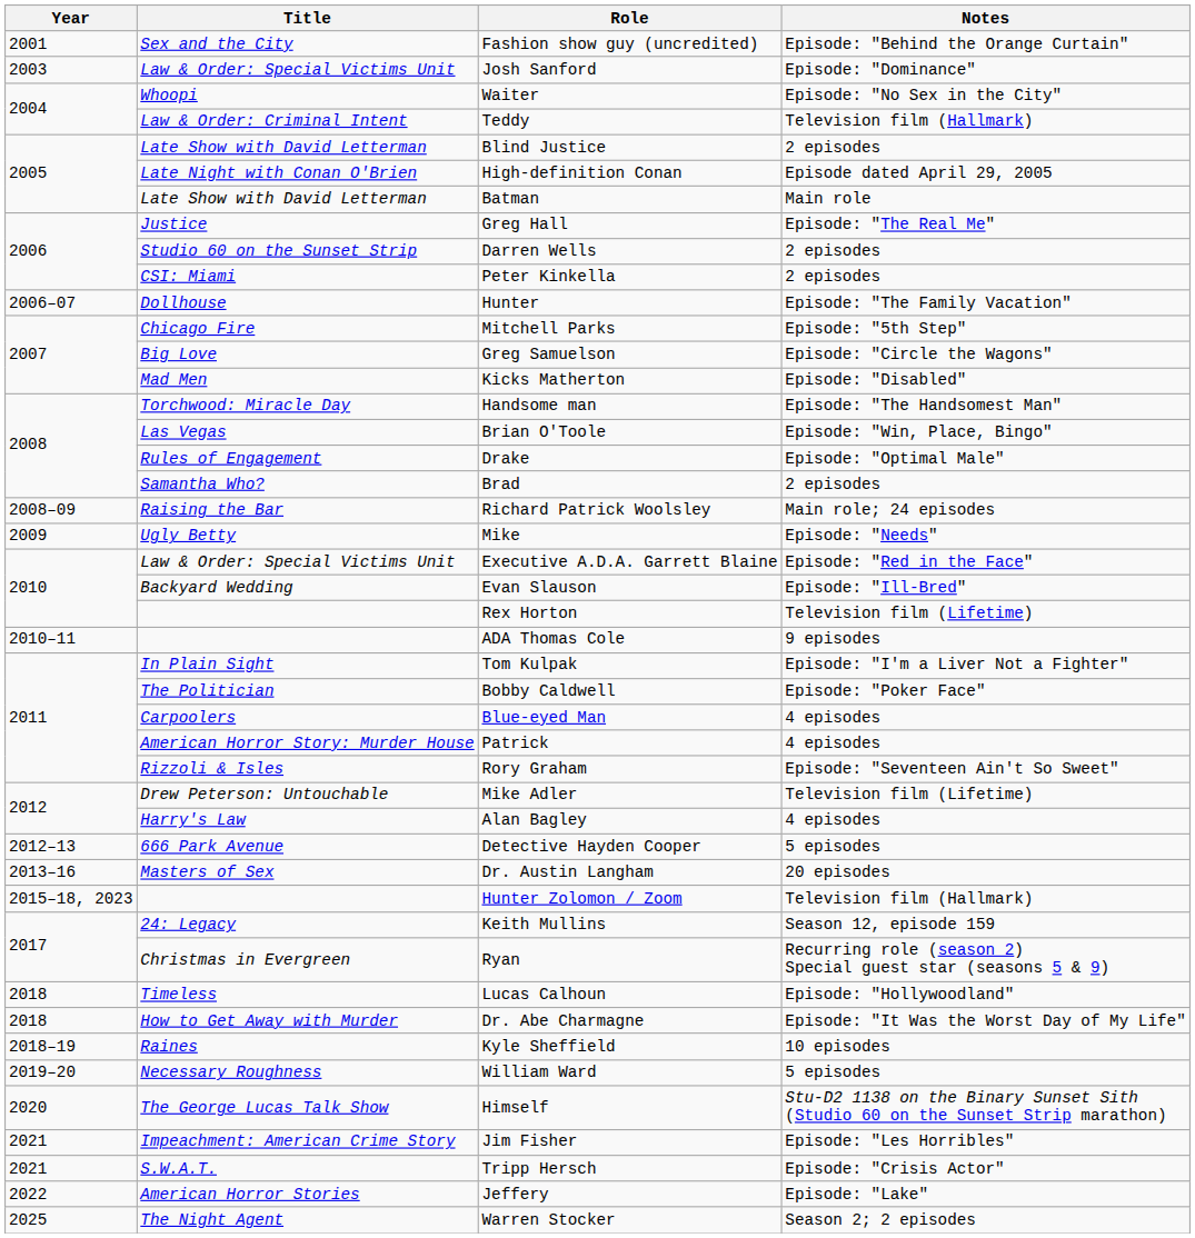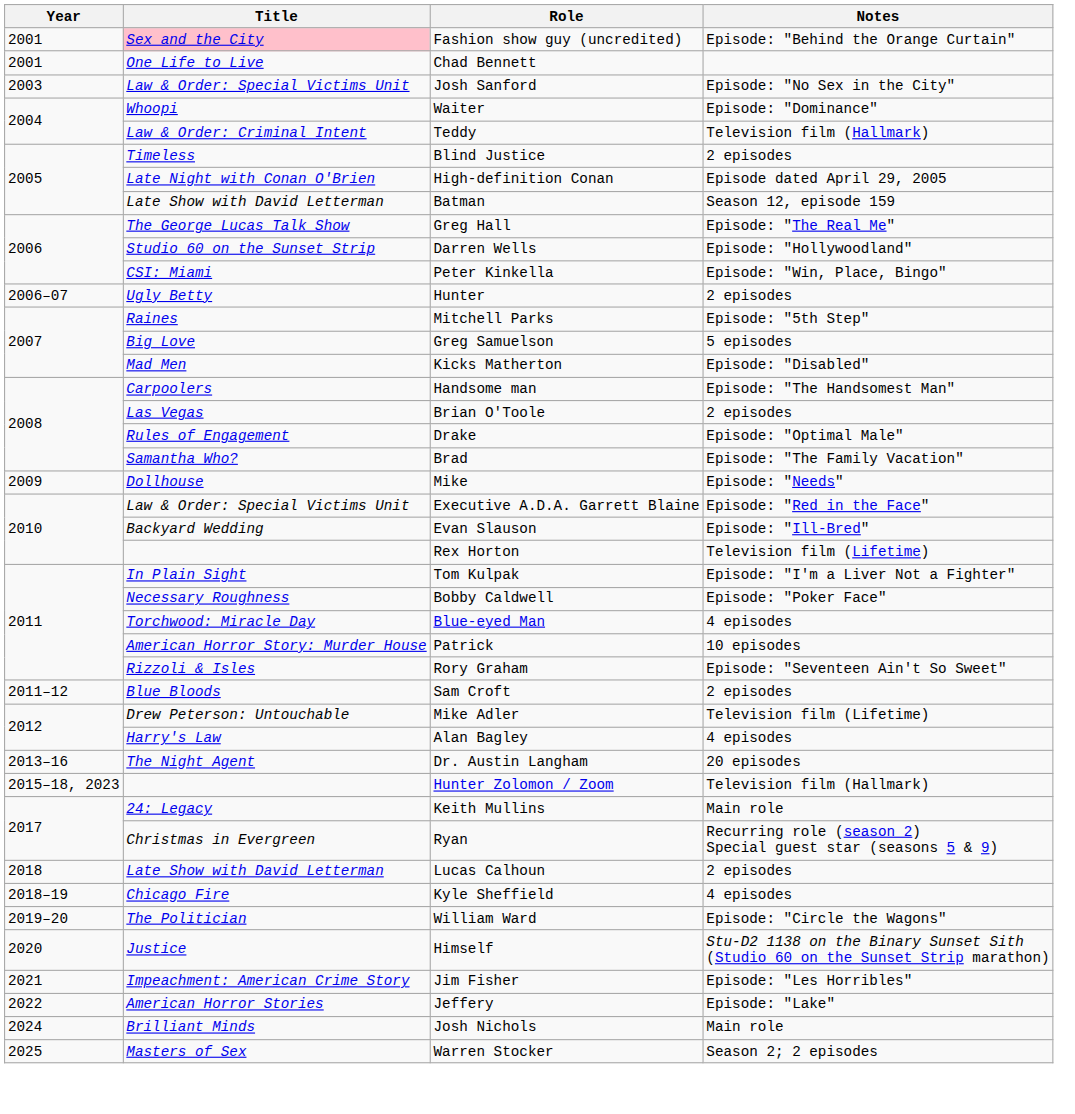 <table class="wikitable sortable">
 <tr>
 <th>Year</th>
 <th>Title</th>
 <th>Role</th>
 <th class="unsortable">Notes</th>
 </tr>
 <tr>
 <td>2001</td>
-<td><em><a href='#'>Sex and the City</a></em></td>
+<td style="background: pink;"><em><a href='#'>Sex and the City</a></em></td>
 <td>Fashion show guy (uncredited)</td>
 <td>Episode: "Behind the Orange Curtain"</td>
+</tr>
+<tr>
+<td>2001</td>
+<td><em><a href='#'>One Life to Live</a></em></td>
+<td>Chad Bennett</td>
+<td></td>
 </tr>
 <tr>
 <td>2003</td>
 <td><em><a href='#'>Law & Order: Special Victims Unit</a></em></td>
 <td>Josh Sanford</td>
-<td>Episode: "Dominance"</td>
+<td>Episode: "No Sex in the City"</td>
 </tr>
 <tr>
 <td rowspan="2">2004</td>
 <td><em><a href='#'>Whoopi</a></em></td>
 <td>Waiter</td>
-<td>Episode: "No Sex in the City"</td>
+<td>Episode: "Dominance"</td>
 </tr>
 <tr>
 <td><em><a href='#'>Law & Order: Criminal Intent</a></em></td>
 <td>Teddy</td>
 <td>Television film (<a href='#'>Hallmark</a>)</td>
 </tr>
 <tr>
 <td rowspan="3">2005</td>
-<td><em><a href='#'>Late Show with David Letterman</a></em></td>
+<td><em><a href='#'>Timeless</a></em></td>
 <td>Blind Justice</td>
 <td>2 episodes</td>
 </tr>
 <tr>
 <td><em><a href='#'>Late Night with Conan O'Brien</a></em></td>
 <td>High-definition Conan</td>
 <td>Episode dated April 29, 2005</td>
 </tr>
 <tr>
 <td><em>Late Show with David Letterman</em></td>
 <td>Batman</td>
-<td>Main role</td>
+<td>Season 12, episode 159</td>
 </tr>
 <tr>
 <td rowspan="3">2006</td>
-<td><em><a href='#'>Justice</a></em></td>
+<td><em><a href='#'>The George Lucas Talk Show</a></em></td>
 <td>Greg Hall</td>
 <td>Episode: "<a href='#'>The Real Me</a>"</td>
 </tr>
 <tr>
 <td><em><a href='#'>Studio 60 on the Sunset Strip</a></em></td>
 <td>Darren Wells</td>
-<td>2 episodes</td>
+<td>Episode: "Hollywoodland"</td>
 </tr>
 <tr>
 <td><em><a href='#'>CSI: Miami</a></em></td>
 <td>Peter Kinkella</td>
+<td>Episode: "Win, Place, Bingo"</td>
+</tr>
+<tr>
+<td>2006–07</td>
+<td><em><a href='#'>Ugly Betty</a></em></td>
+<td>Hunter</td>
 <td>2 episodes</td>
 </tr>
 <tr>
-<td>2006–07</td>
-<td><em><a href='#'>Dollhouse</a></em></td>
-<td>Hunter</td>
-<td>Episode: "The Family Vacation"</td>
-</tr>
-<tr>
 <td rowspan="3">2007</td>
-<td><em><a href='#'>Chicago Fire</a></em></td>
+<td><em><a href='#'>Raines</a></em></td>
 <td>Mitchell Parks</td>
 <td>Episode: "5th Step"</td>
 </tr>
 <tr>
 <td><em><a href='#'>Big Love</a></em></td>
 <td>Greg Samuelson</td>
-<td>Episode: "Circle the Wagons"</td>
+<td>5 episodes</td>
 </tr>
 <tr>
 <td><em><a href='#'>Mad Men</a></em></td>
 <td>Kicks Matherton</td>
 <td>Episode: "Disabled"</td>
 </tr>
 <tr>
 <td rowspan="4">2008</td>
-<td><em><a href='#'>Torchwood: Miracle Day</a></em></td>
+<td><em><a href='#'>Carpoolers</a></em></td>
 <td>Handsome man</td>
 <td>Episode: "The Handsomest Man"</td>
 </tr>
 <tr>
 <td><em><a href='#'>Las Vegas</a></em></td>
 <td>Brian O'Toole</td>
-<td>Episode: "Win, Place, Bingo"</td>
+<td>2 episodes</td>
 </tr>
 <tr>
 <td><em><a href='#'>Rules of Engagement</a></em></td>
 <td>Drake</td>
 <td>Episode: "Optimal Male"</td>
 </tr>
 <tr>
 <td><em><a href='#'>Samantha Who?</a></em></td>
 <td>Brad</td>
-<td>2 episodes</td>
-</tr>
-<tr>
-<td>2008–09</td>
-<td><em><a href='#'>Raising the Bar</a></em></td>
-<td>Richard Patrick Woolsley</td>
-<td>Main role; 24 episodes</td>
+<td>Episode: "The Family Vacation"</td>
 </tr>
 <tr>
 <td>2009</td>
-<td><em><a href='#'>Ugly Betty</a></em></td>
+<td><em><a href='#'>Dollhouse</a></em></td>
 <td>Mike</td>
 <td>Episode: "<a href='#'>Needs</a>"</td>
 </tr>
 <tr>
 <td rowspan="3">2010</td>
 <td><em>Law & Order: Special Victims Unit</em></td>
 <td>Executive A.D.A. Garrett Blaine</td>
 <td>Episode: "<a href='#'>Red in the Face</a>"</td>
 </tr>
 <tr>
 <td><em>Backyard Wedding</em></td>
 <td>Evan Slauson</td>
 <td>Episode: "<a href='#'>Ill-Bred</a>"</td>
 </tr>
 <tr>
 <td><em></em></td>
 <td>Rex Horton</td>
 <td>Television film (<a href='#'>Lifetime</a>)</td>
 </tr>
 <tr>
-<td>2010–11</td>
-<td><em></em></td>
-<td>ADA Thomas Cole</td>
-<td>9 episodes</td>
-</tr>
-<tr>
 <td rowspan="5">2011</td>
 <td><em><a href='#'>In Plain Sight</a></em></td>
 <td>Tom Kulpak</td>
 <td>Episode: "I'm a Liver Not a Fighter"</td>
 </tr>
 <tr>
-<td><em><a href='#'>The Politician</a></em></td>
+<td><em><a href='#'>Necessary Roughness</a></em></td>
 <td>Bobby Caldwell</td>
 <td>Episode: "Poker Face"</td>
 </tr>
 <tr>
-<td><em><a href='#'>Carpoolers</a></em></td>
+<td><em><a href='#'>Torchwood: Miracle Day</a></em></td>
 <td><a href='#'>Blue-eyed Man</a></td>
 <td>4 episodes</td>
 </tr>
 <tr>
 <td><em><a href='#'>American Horror Story: Murder House</a></em></td>
 <td>Patrick</td>
-<td>4 episodes</td>
+<td>10 episodes</td>
 </tr>
 <tr>
 <td><em><a href='#'>Rizzoli & Isles</a></em></td>
 <td>Rory Graham</td>
 <td>Episode: "Seventeen Ain't So Sweet"</td>
+</tr>
+<tr>
+<td>2011–12</td>
+<td><em><a href='#'>Blue Bloods</a></em></td>
+<td>Sam Croft</td>
+<td>2 episodes</td>
 </tr>
 <tr>
 <td rowspan="2">2012</td>
 <td><em>Drew Peterson: Untouchable</em></td>
 <td>Mike Adler</td>
 <td>Television film (Lifetime)</td>
 </tr>
 <tr>
 <td><em><a href='#'>Harry's Law</a></em></td>
 <td>Alan Bagley</td>
 <td>4 episodes</td>
 </tr>
 <tr>
-<td>2012–13</td>
-<td><em><a href='#'>666 Park Avenue</a></em></td>
-<td>Detective Hayden Cooper</td>
-<td>5 episodes</td>
-</tr>
-<tr>
 <td>2013–16</td>
-<td><em><a href='#'>Masters of Sex</a></em></td>
+<td><em><a href='#'>The Night Agent</a></em></td>
 <td>Dr. Austin Langham</td>
 <td>20 episodes</td>
 </tr>
 <tr>
 <td>2015–18, 2023</td>
 <td><em></em></td>
 <td><a href='#'>Hunter Zolomon / Zoom</a></td>
 <td>Television film (Hallmark)</td>
 </tr>
 <tr>
 <td rowspan="2">2017</td>
 <td><em><a href='#'>24: Legacy</a></em></td>
 <td>Keith Mullins</td>
-<td>Season 12, episode 159</td>
+<td>Main role</td>
 </tr>
 <tr>
 <td><em>Christmas in Evergreen</em></td>
 <td>Ryan</td>
 <td>Recurring role (<a href='#'>season 2</a>)<br>Special guest star (seasons <a href='#'>5</a> & <a href='#'>9</a>)</td>
 </tr>
 <tr>
 <td>2018</td>
-<td><em><a href='#'>Timeless</a></em></td>
+<td><em><a href='#'>Late Show with David Letterman</a></em></td>
 <td>Lucas Calhoun</td>
-<td>Episode: "Hollywoodland"</td>
-</tr>
-<tr>
-<td>2018</td>
-<td><em><a href='#'>How to Get Away with Murder</a></em></td>
-<td>Dr. Abe Charmagne</td>
-<td>Episode: "It Was the Worst Day of My Life"</td>
+<td>2 episodes</td>
 </tr>
 <tr>
 <td>2018–19</td>
-<td><em><a href='#'>Raines</a></em></td>
+<td><em><a href='#'>Chicago Fire</a></em></td>
 <td>Kyle Sheffield</td>
-<td>10 episodes</td>
+<td>4 episodes</td>
 </tr>
 <tr>
 <td>2019–20</td>
-<td><em><a href='#'>Necessary Roughness</a></em></td>
+<td><em><a href='#'>The Politician</a></em></td>
 <td>William Ward</td>
-<td>5 episodes</td>
+<td>Episode: "Circle the Wagons"</td>
 </tr>
 <tr>
 <td>2020</td>
-<td><em><a href='#'>The George Lucas Talk Show</a></em></td>
+<td><em><a href='#'>Justice</a></em></td>
 <td>Himself</td>
 <td><em>Stu-D2 1138 on the Binary Sunset Sith</em><br>(<a href='#'>Studio 60 on the Sunset Strip</a> marathon)</td>
 </tr>
 <tr>
 <td>2021</td>
 <td><em><a href='#'>Impeachment: American Crime Story</a></em></td>
 <td>Jim Fisher</td>
 <td>Episode: "Les Horribles"</td>
 </tr>
 <tr>
-<td>2021</td>
-<td><em><a href='#'>S.W.A.T.</a></em></td>
-<td>Tripp Hersch</td>
-<td>Episode: "Crisis Actor"</td>
-</tr>
-<tr>
 <td>2022</td>
 <td><em><a href='#'>American Horror Stories</a></em></td>
 <td>Jeffery</td>
 <td>Episode: "Lake"</td>
 </tr>
 <tr>
+<td>2024</td>
+<td><em><a href='#'>Brilliant Minds</a></em></td>
+<td>Josh Nichols</td>
+<td>Main role</td>
+</tr>
+<tr>
 <td>2025</td>
-<td><em><a href='#'>The Night Agent</a></em></td>
+<td><em><a href='#'>Masters of Sex</a></em></td>
 <td>Warren Stocker</td>
 <td>Season 2; 2 episodes</td>
 </tr>
 </table>
